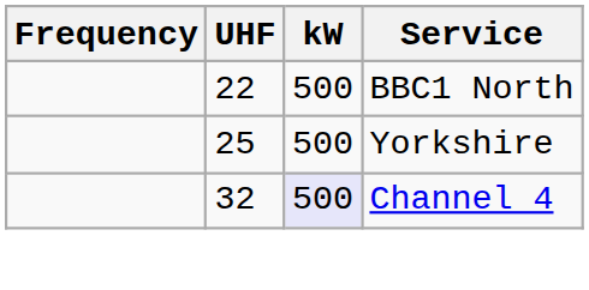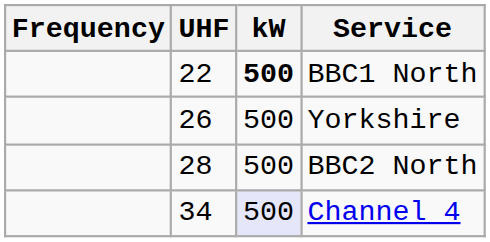 <table class="wikitable sortable">
 <tr>
 <th>Frequency</th>
 <th>UHF</th>
 <th>kW</th>
 <th>Service</th>
 </tr>
 <tr>
 <td></td>
 <td>22</td>
-<td>500</td>
+<td><strong>500</strong></td>
 <td>BBC1 North</td>
 </tr>
 <tr>
 <td></td>
-<td>25</td>
+<td>26</td>
 <td>500</td>
 <td>Yorkshire</td>
 </tr>
 <tr>
 <td></td>
-<td>32</td>
+<td>28</td>
+<td>500</td>
+<td>BBC2 North</td>
+</tr>
+<tr>
+<td></td>
+<td>34</td>
 <td style="background: lavender;">500</td>
 <td><a href='#'>Channel 4</a></td>
 </tr>
 </table>
